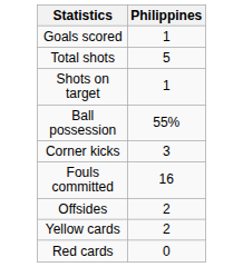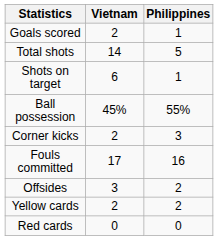 <table class="wikitable" style="text-align:center; margin:auto;">
 <tr>
 <th scope=col width=100>Statistics</th>
+<th scope=col width=70>Vietnam</th>
 <th scope=col width=70>Philippines</th>
 </tr>
 <tr>
 <td>Goals scored</td>
+<td>2</td>
 <td>1</td>
 </tr>
 <tr>
 <td>Total shots</td>
+<td>14</td>
 <td>5</td>
 </tr>
 <tr>
 <td>Shots on target</td>
+<td>6</td>
 <td>1</td>
 </tr>
 <tr>
 <td>Ball possession</td>
+<td>45%</td>
 <td>55%</td>
 </tr>
 <tr>
 <td>Corner kicks</td>
+<td>2</td>
 <td>3</td>
 </tr>
 <tr>
 <td>Fouls committed</td>
+<td>17</td>
 <td>16</td>
 </tr>
 <tr>
 <td>Offsides</td>
+<td>3</td>
 <td>2</td>
 </tr>
 <tr>
 <td>Yellow cards</td>
 <td>2</td>
+<td>2</td>
 </tr>
 <tr>
 <td>Red cards</td>
 <td>0</td>
+<td>0</td>
 </tr>
 </table>
